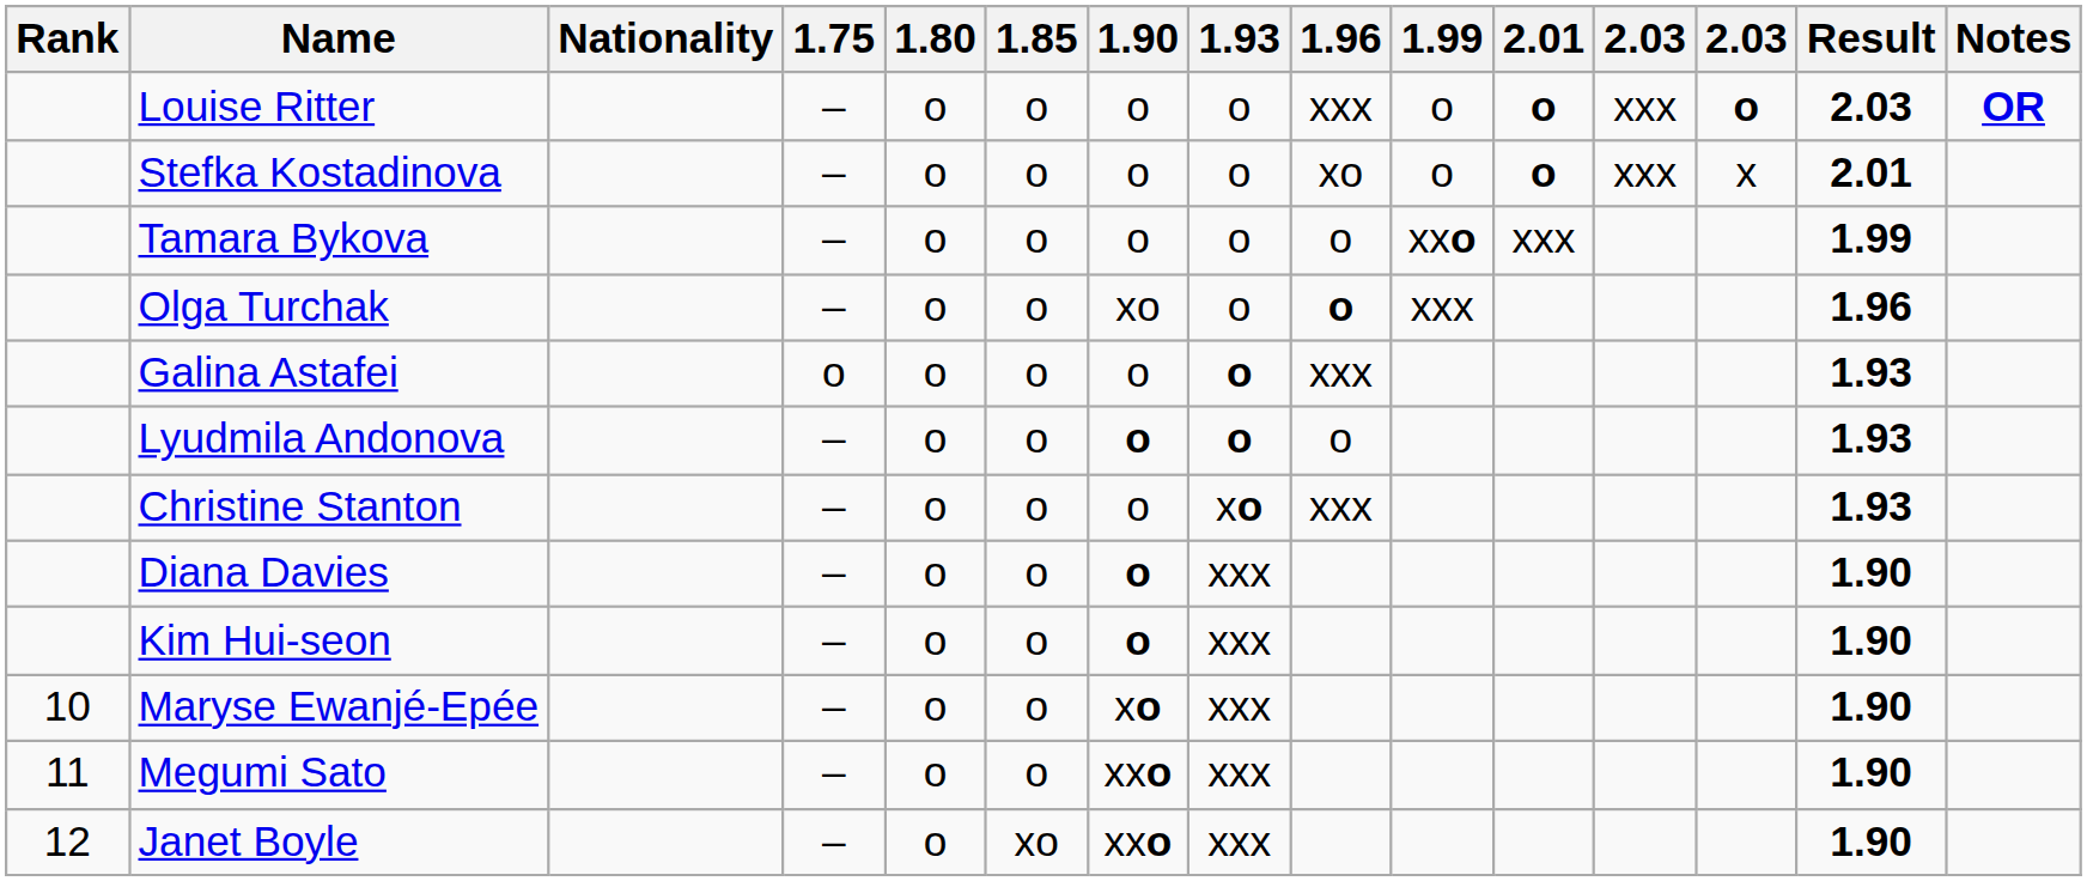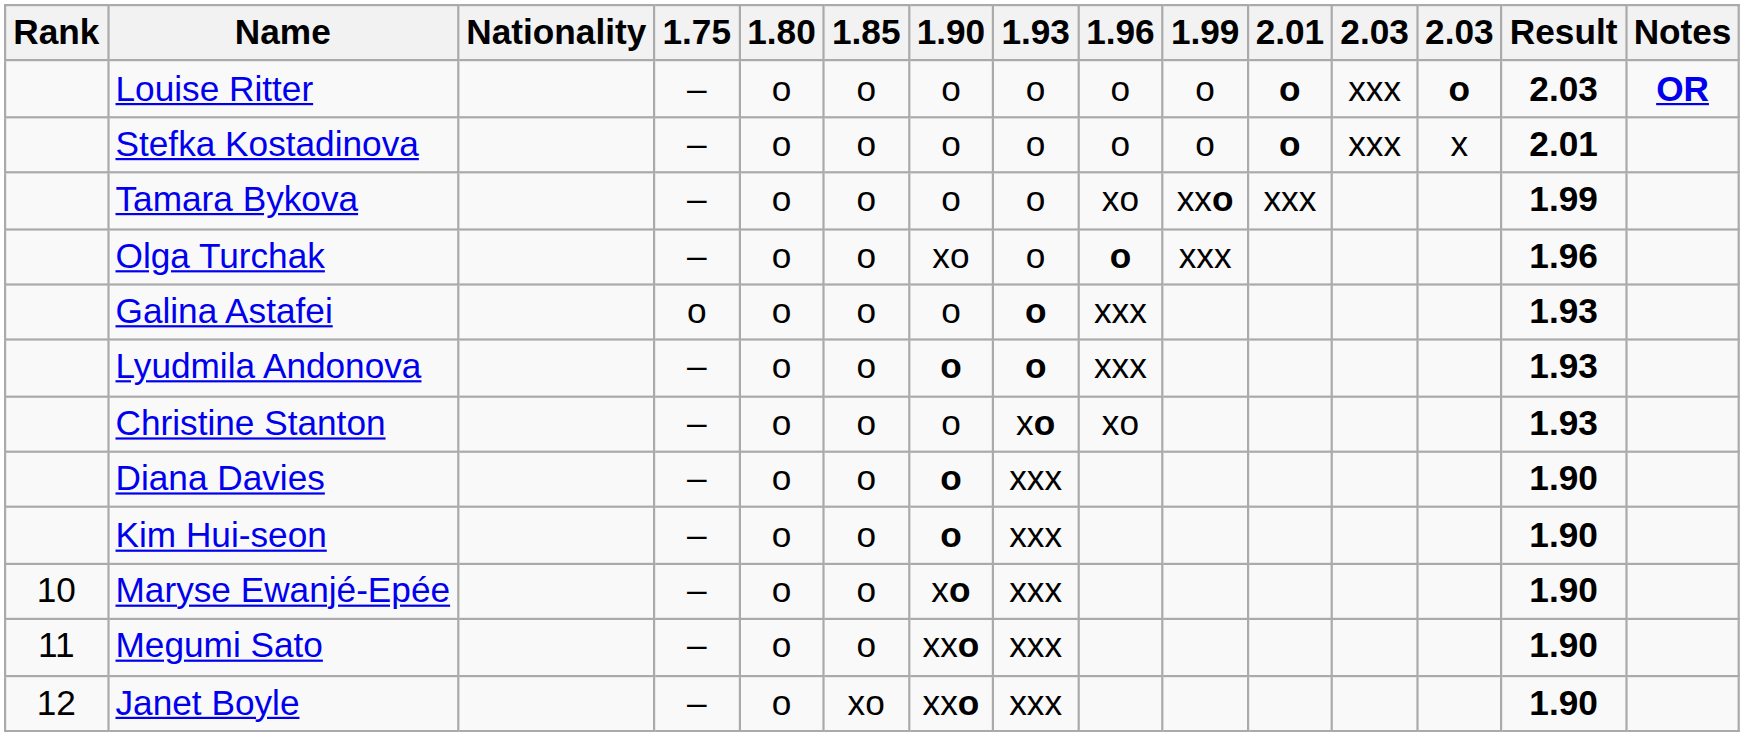 <table class="wikitable sortable" style="text-align:center">
 <tr>
 <th>Rank</th>
 <th>Name</th>
 <th>Nationality</th>
 <th>1.75</th>
 <th>1.80</th>
 <th>1.85</th>
 <th>1.90</th>
 <th>1.93</th>
 <th>1.96</th>
 <th>1.99</th>
 <th>2.01</th>
 <th>2.03</th>
 <th>2.03</th>
 <th>Result</th>
 <th>Notes</th>
 </tr>
 <tr>
 <td></td>
 <td align=left><a href='#'>Louise Ritter</a></td>
 <td align=left></td>
 <td>–</td>
 <td>o</td>
 <td>o</td>
 <td>o</td>
 <td>o</td>
-<td>xxx</td>
+<td>o</td>
 <td>o</td>
 <td><strong>o</strong></td>
 <td>xxx</td>
 <td><strong>o</strong></td>
 <td><strong>2.03</strong></td>
 <td><strong><a href='#'>OR</a></strong></td>
 </tr>
 <tr>
 <td></td>
 <td align=left><a href='#'>Stefka Kostadinova</a></td>
 <td align=left></td>
 <td>–</td>
 <td>o</td>
 <td>o</td>
 <td>o</td>
 <td>o</td>
-<td>xo</td>
+<td>o</td>
 <td>o</td>
 <td><strong>o</strong></td>
 <td>xxx</td>
 <td>x</td>
 <td><strong>2.01</strong></td>
 <td></td>
 </tr>
 <tr>
 <td></td>
 <td align=left><a href='#'>Tamara Bykova</a></td>
 <td align=left></td>
 <td>–</td>
 <td>o</td>
 <td>o</td>
 <td>o</td>
 <td>o</td>
-<td>o</td>
+<td>xo</td>
 <td>xx<strong>o</strong></td>
 <td>xxx</td>
 <td></td>
 <td></td>
 <td><strong>1.99</strong></td>
 <td></td>
 </tr>
 <tr>
 <td></td>
 <td align=left><a href='#'>Olga Turchak</a></td>
 <td align=left></td>
 <td>–</td>
 <td>o</td>
 <td>o</td>
 <td>xo</td>
 <td>o</td>
 <td><strong>o</strong></td>
 <td>xxx</td>
 <td></td>
 <td></td>
 <td></td>
 <td><strong>1.96</strong></td>
 <td></td>
 </tr>
 <tr>
 <td></td>
 <td align=left><a href='#'>Galina Astafei</a></td>
 <td align=left></td>
 <td>o</td>
 <td>o</td>
 <td>o</td>
 <td>o</td>
 <td><strong>o</strong></td>
 <td>xxx</td>
 <td></td>
 <td></td>
 <td></td>
 <td></td>
 <td><strong>1.93</strong></td>
 <td></td>
 </tr>
 <tr>
 <td></td>
 <td align=left><a href='#'>Lyudmila Andonova</a></td>
 <td align=left></td>
 <td>–</td>
 <td>o</td>
 <td>o</td>
 <td><strong>o</strong></td>
 <td><strong>o</strong></td>
-<td>o</td>
+<td>xxx</td>
 <td></td>
 <td></td>
 <td></td>
 <td></td>
 <td><strong>1.93</strong></td>
 <td></td>
 </tr>
 <tr>
 <td></td>
 <td align=left><a href='#'>Christine Stanton</a></td>
 <td align=left></td>
 <td>–</td>
 <td>o</td>
 <td>o</td>
 <td>o</td>
 <td>x<strong>o</strong></td>
-<td>xxx</td>
+<td>xo</td>
 <td></td>
 <td></td>
 <td></td>
 <td></td>
 <td><strong>1.93</strong></td>
 <td></td>
 </tr>
 <tr>
 <td></td>
 <td align=left><a href='#'>Diana Davies</a></td>
 <td align=left></td>
 <td>–</td>
 <td>o</td>
 <td>o</td>
 <td><strong>o</strong></td>
 <td>xxx</td>
 <td></td>
 <td></td>
 <td></td>
 <td></td>
 <td></td>
 <td><strong>1.90</strong></td>
 <td></td>
 </tr>
 <tr>
 <td></td>
 <td align=left><a href='#'>Kim Hui-seon</a></td>
 <td align=left></td>
 <td>–</td>
 <td>o</td>
 <td>o</td>
 <td><strong>o</strong></td>
 <td>xxx</td>
 <td></td>
 <td></td>
 <td></td>
 <td></td>
 <td></td>
 <td><strong>1.90</strong></td>
 <td></td>
 </tr>
 <tr>
 <td>10</td>
 <td align=left><a href='#'>Maryse Ewanjé-Epée</a></td>
 <td align=left></td>
 <td>–</td>
 <td>o</td>
 <td>o</td>
 <td>x<strong>o</strong></td>
 <td>xxx</td>
 <td></td>
 <td></td>
 <td></td>
 <td></td>
 <td></td>
 <td><strong>1.90</strong></td>
 <td></td>
 </tr>
 <tr>
 <td>11</td>
 <td align=left><a href='#'>Megumi Sato</a></td>
 <td align=left></td>
 <td>–</td>
 <td>o</td>
 <td>o</td>
 <td>xx<strong>o</strong></td>
 <td>xxx</td>
 <td></td>
 <td></td>
 <td></td>
 <td></td>
 <td></td>
 <td><strong>1.90</strong></td>
 <td></td>
 </tr>
 <tr>
 <td>12</td>
 <td align=left><a href='#'>Janet Boyle</a></td>
 <td align=left></td>
 <td>–</td>
 <td>o</td>
 <td>xo</td>
 <td>xx<strong>o</strong></td>
 <td>xxx</td>
 <td></td>
 <td></td>
 <td></td>
 <td></td>
 <td></td>
 <td><strong>1.90</strong></td>
 <td></td>
 </tr>
 </table>
